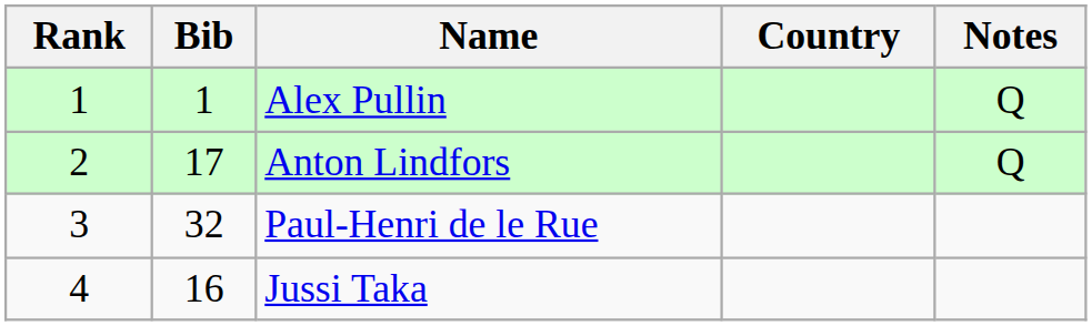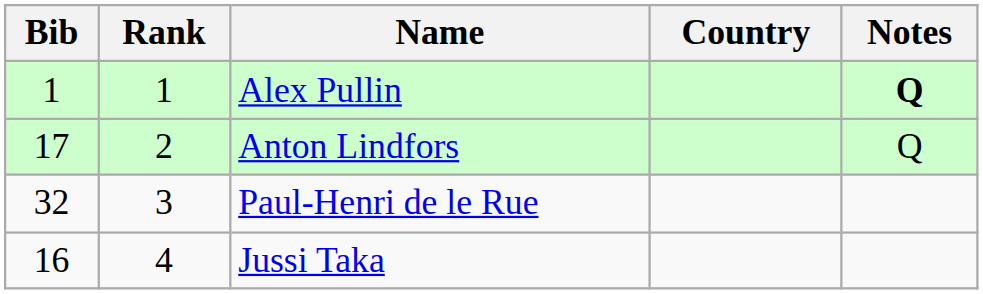 <table class="wikitable" style="text-align:center;" width=70%>
 <tr>
+<th>Bib</th>
 <th>Rank</th>
-<th>Bib</th>
 <th>Name</th>
 <th>Country</th>
 <th>Notes</th>
 </tr>
 <tr bgcolor="#ccffcc">
 <td>1</td>
 <td>1</td>
 <td align=left><a href='#'>Alex Pullin</a></td>
 <td align=left></td>
-<td>Q</td>
+<td><strong>Q</strong></td>
 </tr>
 <tr bgcolor="#ccffcc">
+<td>17</td>
 <td>2</td>
-<td>17</td>
 <td align=left><a href='#'>Anton Lindfors</a></td>
 <td align=left></td>
 <td>Q</td>
 </tr>
 <tr>
+<td>32</td>
 <td>3</td>
-<td>32</td>
 <td align=left><a href='#'>Paul-Henri de le Rue</a></td>
 <td align=left></td>
 <td></td>
 </tr>
 <tr>
+<td>16</td>
 <td>4</td>
-<td>16</td>
 <td align=left><a href='#'>Jussi Taka</a></td>
 <td align=left></td>
 <td></td>
 </tr>
 </table>
